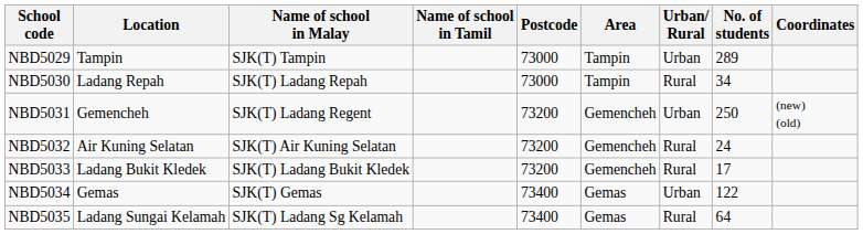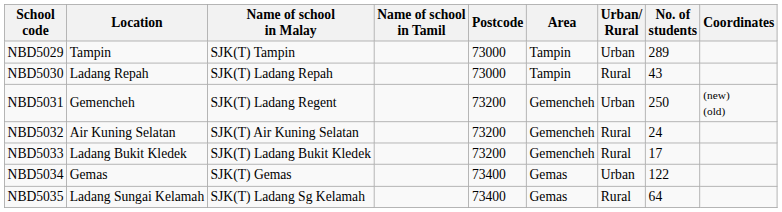 <table class="wikitable sortable">
 <tr>
 <th>School<br>code</th>
 <th>Location</th>
 <th>Name of school<br>in Malay</th>
 <th>Name of school<br>in Tamil</th>
 <th>Postcode</th>
 <th>Area</th>
 <th>Urban/<br>Rural</th>
 <th>No. of<br>students</th>
 <th>Coordinates</th>
 </tr>
 <tr>
 <td>NBD5029</td>
 <td>Tampin</td>
 <td>SJK(T) Tampin</td>
 <td></td>
 <td>73000</td>
 <td>Tampin</td>
 <td>Urban</td>
 <td>289</td>
 <td></td>
 </tr>
 <tr>
 <td>NBD5030</td>
 <td>Ladang Repah</td>
 <td>SJK(T) Ladang Repah</td>
 <td></td>
 <td>73000</td>
 <td>Tampin</td>
 <td>Rural</td>
-<td>34</td>
+<td>43</td>
 <td></td>
 </tr>
 <tr>
 <td>NBD5031</td>
 <td>Gemencheh</td>
 <td>SJK(T) Ladang Regent</td>
 <td></td>
 <td>73200</td>
 <td>Gemencheh</td>
 <td>Urban</td>
 <td>250</td>
 <td><small>(new)</small><br><small>(old)</small></td>
 </tr>
 <tr>
 <td>NBD5032</td>
 <td>Air Kuning Selatan</td>
 <td>SJK(T) Air Kuning Selatan</td>
 <td></td>
 <td>73200</td>
 <td>Gemencheh</td>
 <td>Rural</td>
 <td>24</td>
 <td></td>
 </tr>
 <tr>
 <td>NBD5033</td>
 <td>Ladang Bukit Kledek</td>
 <td>SJK(T) Ladang Bukit Kledek</td>
 <td></td>
 <td>73200</td>
 <td>Gemencheh</td>
 <td>Rural</td>
 <td>17</td>
 <td></td>
 </tr>
 <tr>
 <td>NBD5034</td>
 <td>Gemas</td>
 <td>SJK(T) Gemas</td>
 <td></td>
 <td>73400</td>
 <td>Gemas</td>
 <td>Urban</td>
 <td>122</td>
 <td></td>
 </tr>
 <tr>
 <td>NBD5035</td>
 <td>Ladang Sungai Kelamah</td>
 <td>SJK(T) Ladang Sg Kelamah</td>
 <td></td>
 <td>73400</td>
 <td>Gemas</td>
 <td>Rural</td>
 <td>64</td>
 <td></td>
 </tr>
 </table>
